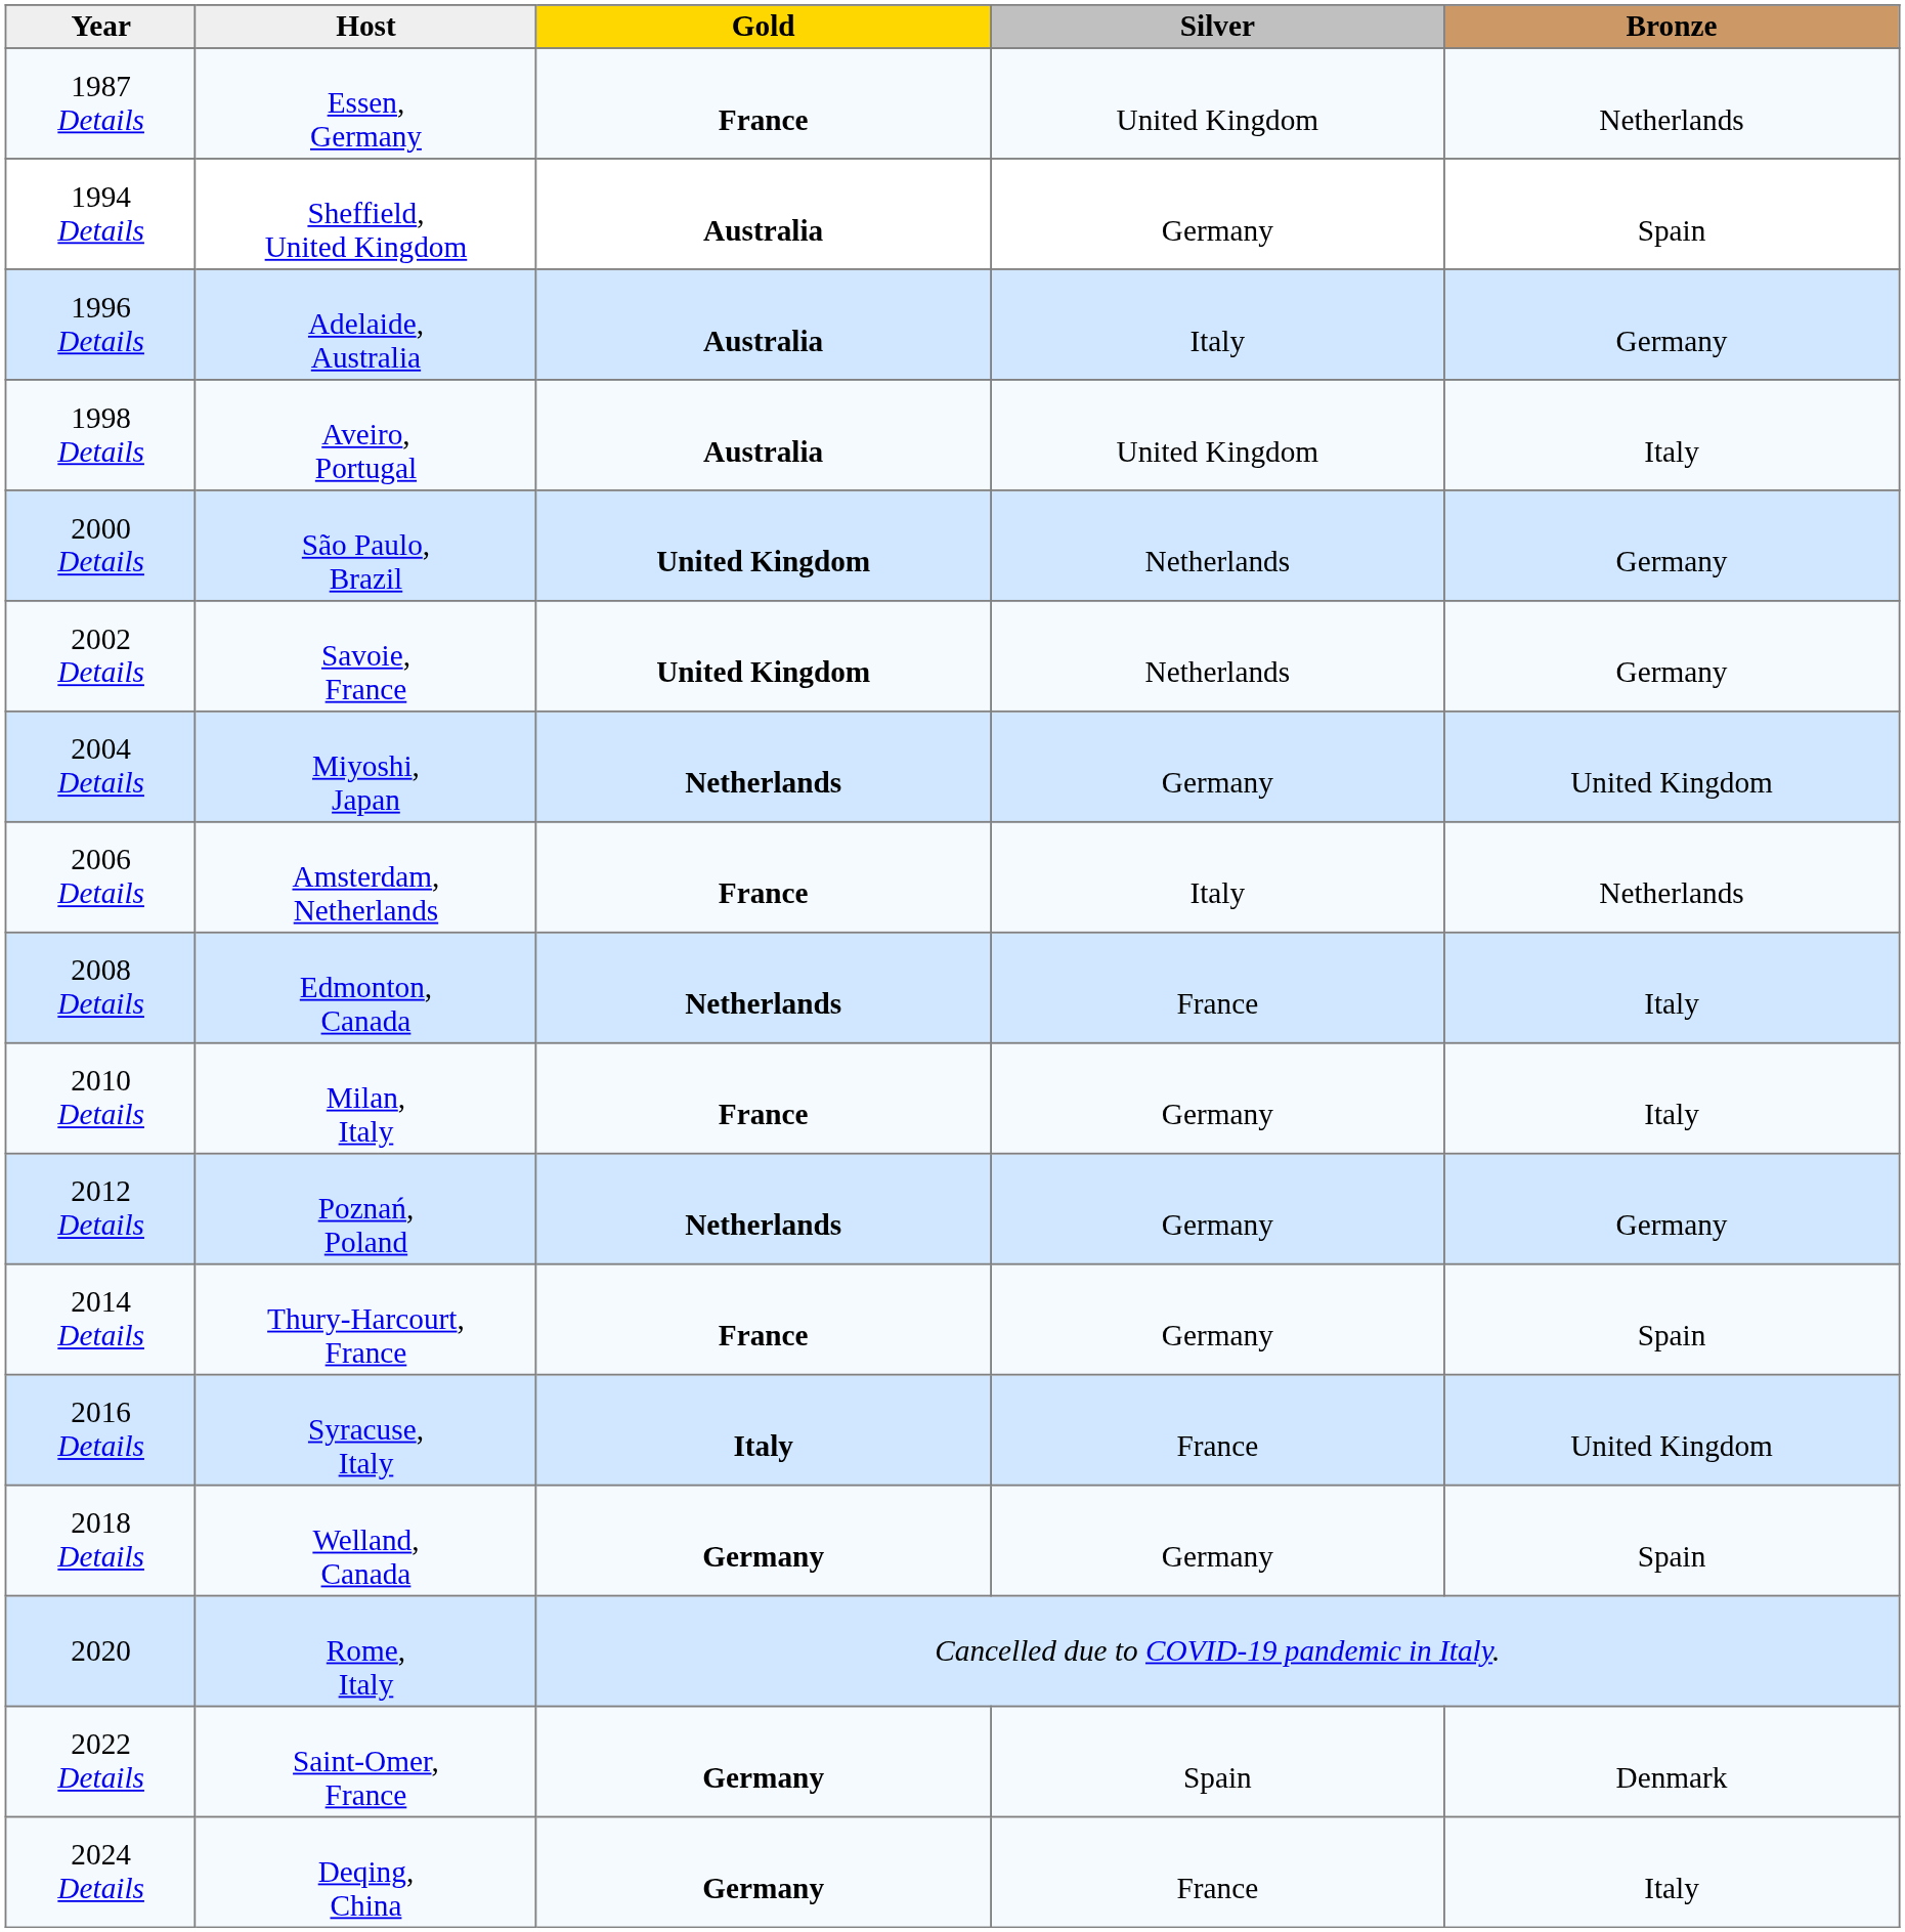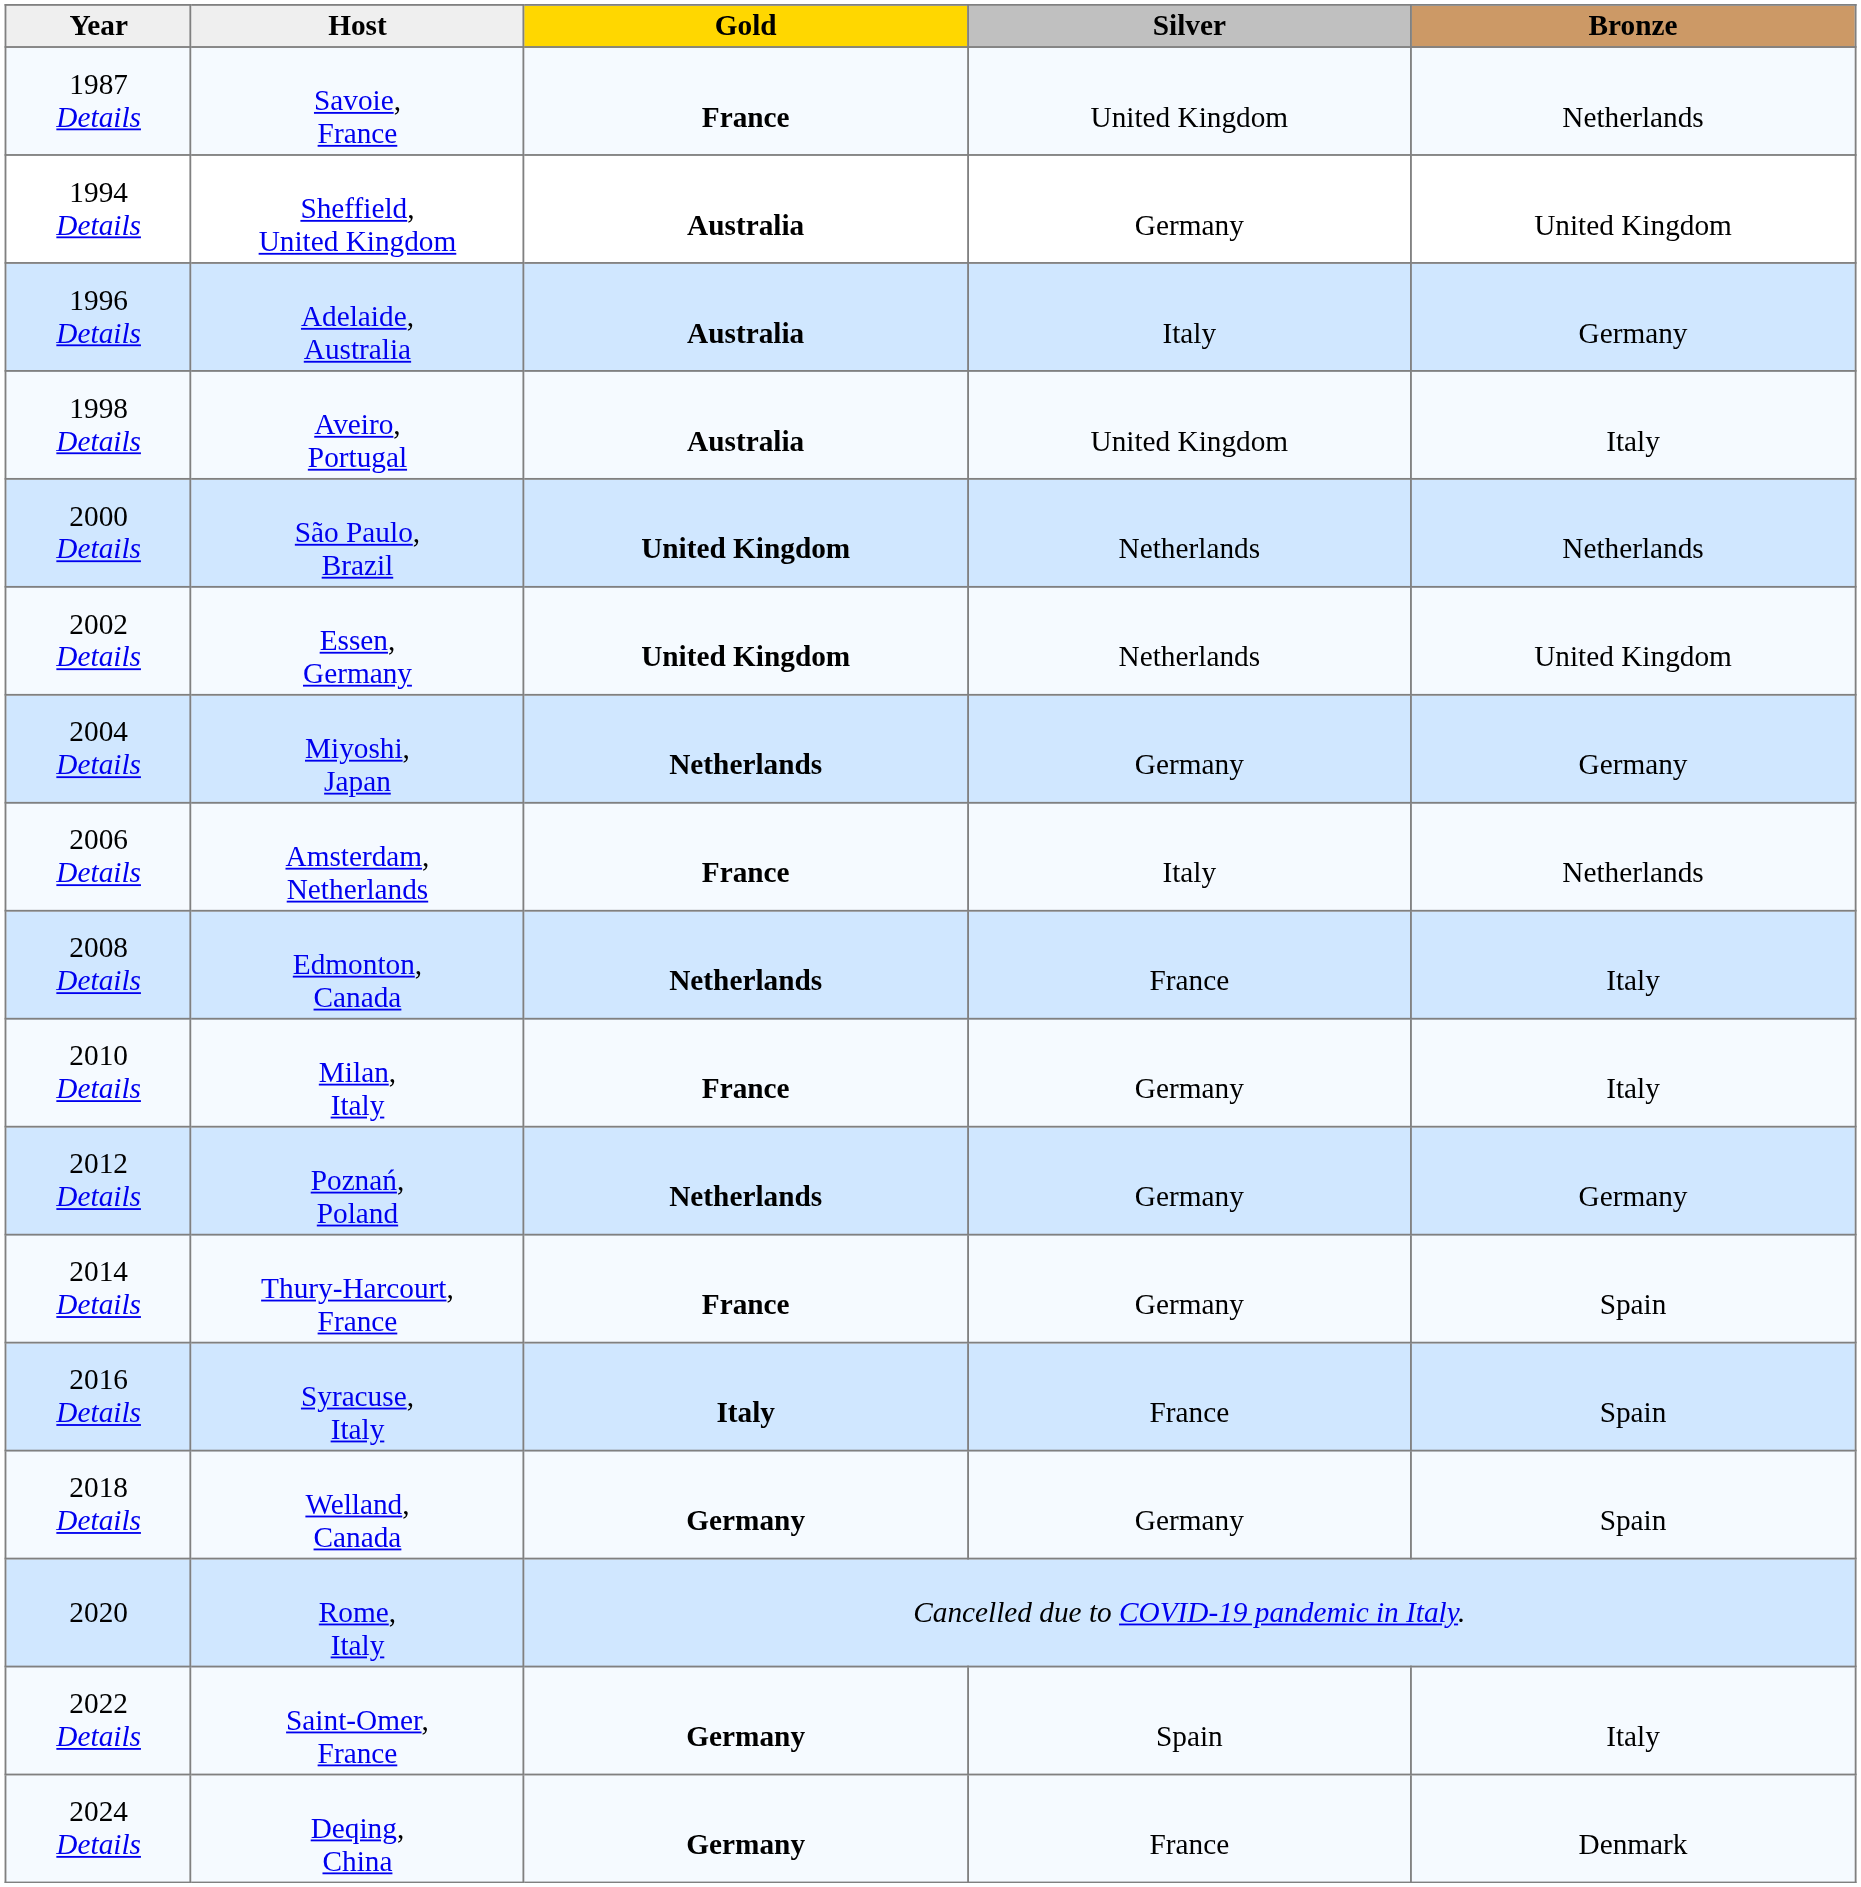 <table class="toccolours" border="1" cellpadding="2" style="border-collapse: collapse; text-align: center; width: 80%; margin: 0 auto;">
 <tr style="background: #efefef;">
 <th width=10%>Year</th>
 <th width=18%>Host</th>
 <th style="width:24%; background:gold;">Gold</th>
 <th style="width:24%; background:silver;">Silver</th>
 <th style="width:24%; background:#c96;">Bronze</th>
 </tr>
 <tr style="background:#f5faff;">
 <td>1987 <br> <em><a href='#'>Details</a></em></td>
-<td><br><a href='#'>Essen</a>,<br><a href='#'>Germany</a></td>
+<td><br><a href='#'>Savoie</a>,<br><a href='#'>France</a></td>
 <td><br><strong>France</strong></td>
 <td><br>United Kingdom</td>
 <td><br>Netherlands</td>
 </tr>
 <tr>
 <td>1994 <br> <em><a href='#'>Details</a></em></td>
 <td><br><a href='#'>Sheffield</a>,<br><a href='#'>United Kingdom</a></td>
 <td><br><strong>Australia</strong></td>
 <td><br>Germany</td>
-<td><br>Spain</td>
+<td><br>United Kingdom</td>
 </tr>
 <tr style="background:#d0e7ff;">
 <td>1996 <br> <em><a href='#'>Details</a></em></td>
 <td><br><a href='#'>Adelaide</a>,<br><a href='#'>Australia</a></td>
 <td><br><strong>Australia</strong></td>
 <td><br>Italy</td>
 <td><br>Germany</td>
 </tr>
 <tr style="background:#f5faff;">
 <td>1998 <br> <em><a href='#'>Details</a></em></td>
 <td><br><a href='#'>Aveiro</a>,<br><a href='#'>Portugal</a></td>
 <td><br><strong>Australia</strong></td>
 <td><br>United Kingdom</td>
 <td><br>Italy</td>
 </tr>
 <tr style="background:#d0e7ff;">
 <td>2000 <br> <em><a href='#'>Details</a></em></td>
 <td><br><a href='#'>São Paulo</a>,<br><a href='#'>Brazil</a></td>
 <td><br><strong>United Kingdom</strong></td>
 <td><br>Netherlands</td>
-<td><br>Germany</td>
+<td><br>Netherlands</td>
 </tr>
 <tr style="background:#f5faff;">
 <td>2002 <br> <em><a href='#'>Details</a></em></td>
-<td><br><a href='#'>Savoie</a>,<br><a href='#'>France</a></td>
+<td><br><a href='#'>Essen</a>,<br><a href='#'>Germany</a></td>
 <td><br><strong>United Kingdom</strong></td>
 <td><br>Netherlands</td>
-<td><br>Germany</td>
+<td><br>United Kingdom</td>
 </tr>
 <tr style="background:#d0e7ff;">
 <td>2004 <br> <em><a href='#'>Details</a></em></td>
 <td><br><a href='#'>Miyoshi</a>,<br><a href='#'>Japan</a></td>
 <td><br><strong>Netherlands</strong></td>
 <td><br>Germany</td>
-<td><br>United Kingdom</td>
+<td><br>Germany</td>
 </tr>
 <tr style="background:#f5faff;">
 <td>2006 <br> <em><a href='#'>Details</a></em></td>
 <td><br><a href='#'>Amsterdam</a>,<br><a href='#'>Netherlands</a></td>
 <td><br><strong>France</strong></td>
 <td><br>Italy</td>
 <td><br>Netherlands</td>
 </tr>
 <tr style="background:#d0e7ff;">
 <td>2008 <br> <em><a href='#'>Details</a></em></td>
 <td><br><a href='#'>Edmonton</a>,<br><a href='#'>Canada</a></td>
 <td><br><strong>Netherlands</strong></td>
 <td><br>France</td>
 <td><br>Italy</td>
 </tr>
 <tr style="background:#f5faff;">
 <td>2010 <br> <em><a href='#'>Details</a></em></td>
 <td><br><a href='#'>Milan</a>,<br><a href='#'>Italy</a></td>
 <td><br><strong>France</strong></td>
 <td><br>Germany</td>
 <td><br>Italy</td>
 </tr>
 <tr style="background:#d0e7ff;">
 <td>2012 <br> <em><a href='#'>Details</a></em></td>
 <td><br><a href='#'>Poznań</a>,<br><a href='#'>Poland</a></td>
 <td><br><strong>Netherlands</strong></td>
 <td><br>Germany</td>
 <td><br>Germany</td>
 </tr>
 <tr style="background:#f5faff;">
 <td>2014  <br> <em><a href='#'>Details</a></em></td>
 <td><br><a href='#'>Thury-Harcourt</a>,<br><a href='#'>France</a></td>
 <td><br><strong>France</strong></td>
 <td><br>Germany</td>
 <td><br>Spain</td>
 </tr>
 <tr style="background:#d0e7ff;">
 <td>2016 <br> <em><a href='#'>Details</a></em></td>
 <td><br><a href='#'>Syracuse</a>,<br><a href='#'>Italy</a></td>
 <td><br><strong>Italy</strong></td>
 <td><br>France</td>
-<td><br>United Kingdom</td>
+<td><br>Spain</td>
 </tr>
 <tr style="background:#f5faff;">
 <td>2018 <br> <em><a href='#'>Details</a></em></td>
 <td><br><a href='#'>Welland</a>,<br><a href='#'>Canada</a></td>
 <td><br><strong>Germany</strong></td>
 <td><br>Germany</td>
 <td><br>Spain</td>
 </tr>
 <tr style="background:#d0e7ff;">
 <td>2020 <br></td>
 <td><br><a href='#'>Rome</a>,<br><a href='#'>Italy</a></td>
 <td colspan=4 align="center"><em>Cancelled due to <a href='#'>COVID-19 pandemic in Italy</a>.</em></td>
 </tr>
 <tr style="background:#f5faff;">
 <td>2022 <br> <em><a href='#'>Details</a></em></td>
 <td><br><a href='#'>Saint-Omer</a>,<br><a href='#'>France</a></td>
 <td><br><strong>Germany</strong></td>
 <td><br>Spain</td>
-<td><br>Denmark</td>
+<td><br>Italy</td>
 </tr>
 <tr style="background:#f5faff;">
 <td>2024 <br> <em><a href='#'>Details</a></em></td>
 <td><br><a href='#'>Deqing</a>,<br><a href='#'>China</a></td>
 <td><br><strong>Germany</strong></td>
 <td><br>France</td>
-<td><br>Italy</td>
+<td><br>Denmark</td>
 </tr>
 </table>
